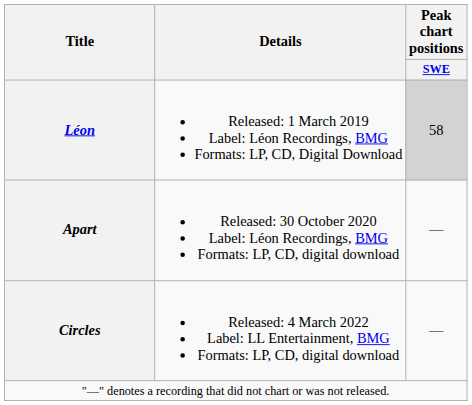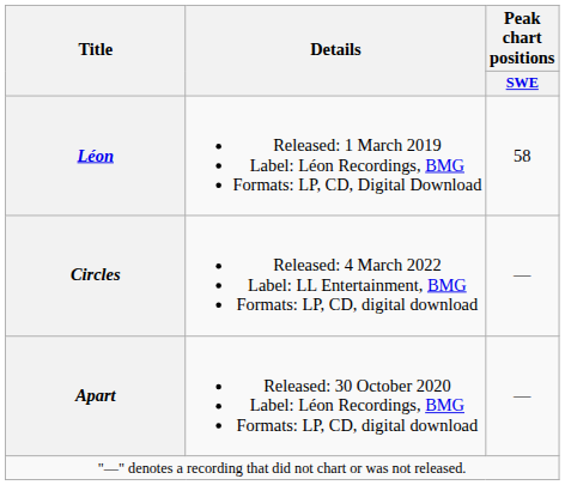 <table class="wikitable plainrowheaders" style="text-align:center">
 <tr>
 <th style="width:10em;" rowspan="2">Title</th>
 <th rowspan="2">Details</th>
 <th scope="col">Peak chart positions</th>
 </tr>
 <tr>
 <th scope="col" style="width:1.5em;font-size:85%;"><a href='#'>SWE</a><br></th>
 </tr>
 <tr>
 <th scope="row"><em><a href='#'>Léon</a></em></th>
 <td><br><ul><li>Released: 1 March 2019</li><li>Label: Léon Recordings, <a href='#'>BMG</a></li><li>Formats: LP, CD, Digital Download</li></ul></td>
-<td style="background: lightgrey;">58</td>
+<td>58</td>
+</tr>
+<tr>
+<th scope="row"><em>Circles</em></th>
+<td><br><ul><li>Released: 4 March 2022</li><li>Label: LL Entertainment, <a href='#'>BMG</a></li><li>Formats: LP, CD, digital download</li></ul></td>
+<td>—</td>
 </tr>
 <tr>
 <th scope="row"><em>Apart</em></th>
 <td><br><ul><li>Released: 30 October 2020</li><li>Label: Léon Recordings, <a href='#'>BMG</a></li><li>Formats: LP, CD, digital download</li></ul></td>
 <td>—</td>
 </tr>
 <tr>
-<th scope="row"><em>Circles</em></th>
-<td><br><ul><li>Released: 4 March 2022</li><li>Label: LL Entertainment, <a href='#'>BMG</a></li><li>Formats: LP, CD, digital download</li></ul></td>
-<td>—</td>
-</tr>
-<tr>
 <td colspan="3" style="font-size:85%">"—" denotes a recording that did not chart or was not released.</td>
 </tr>
 </table>
